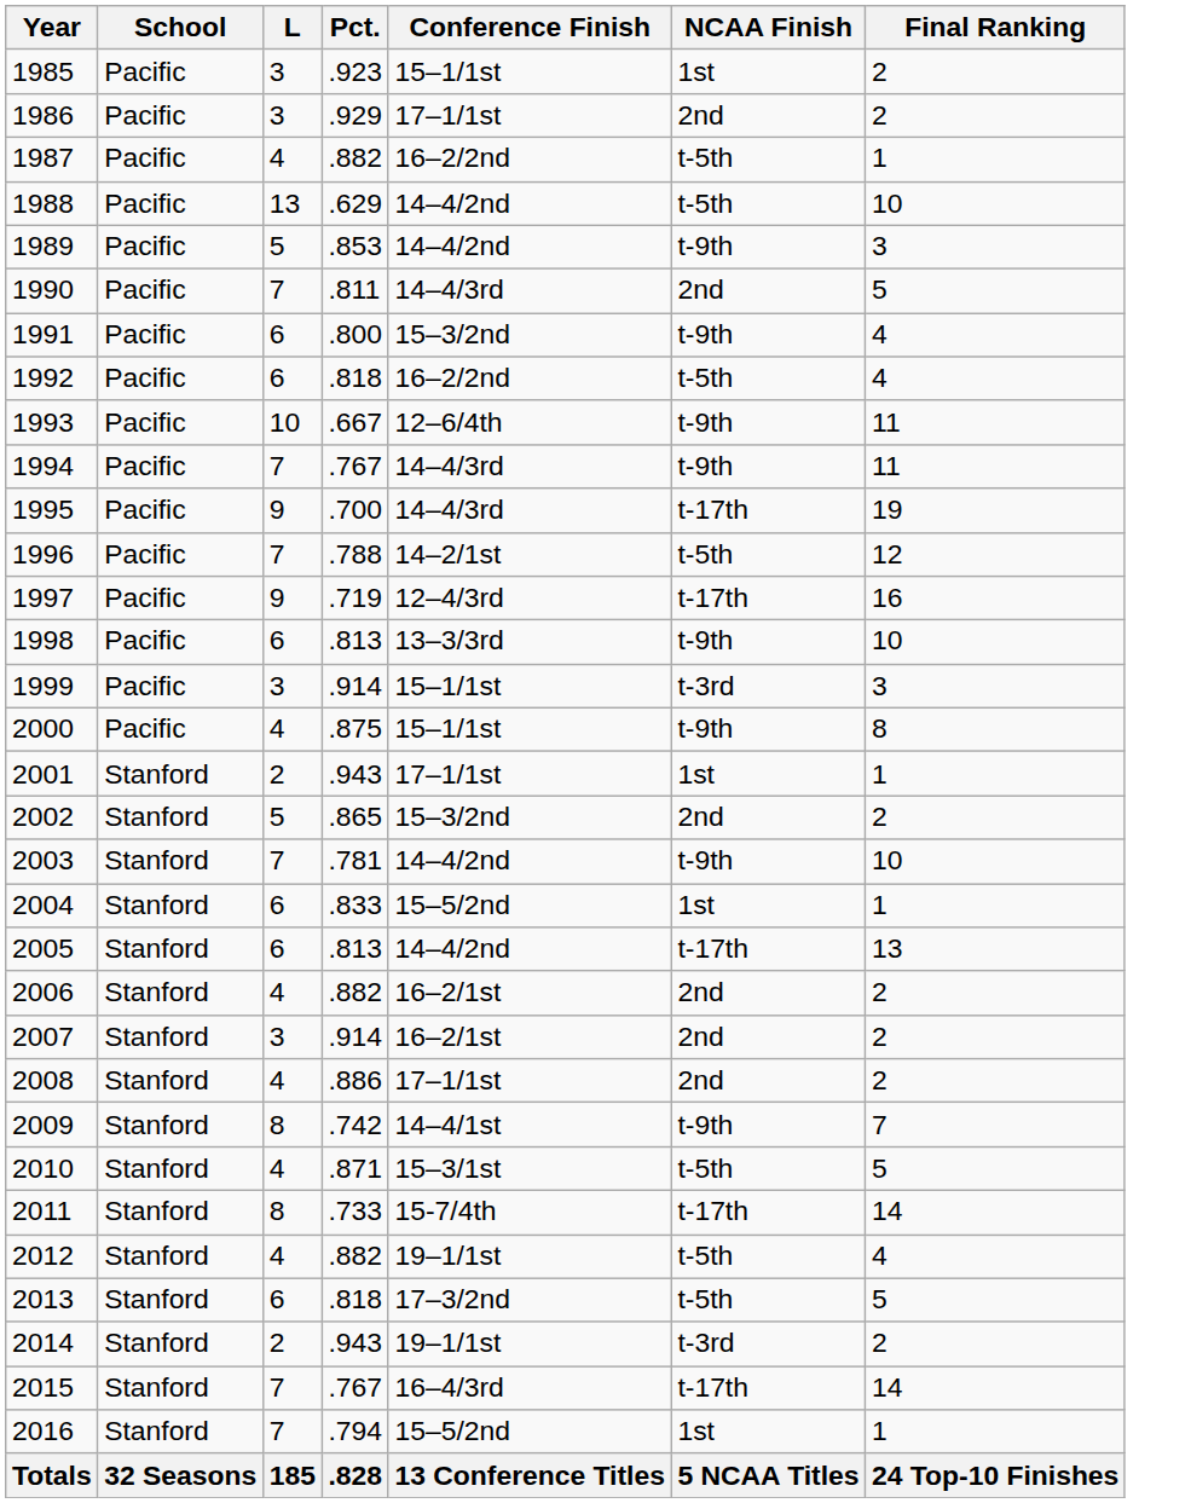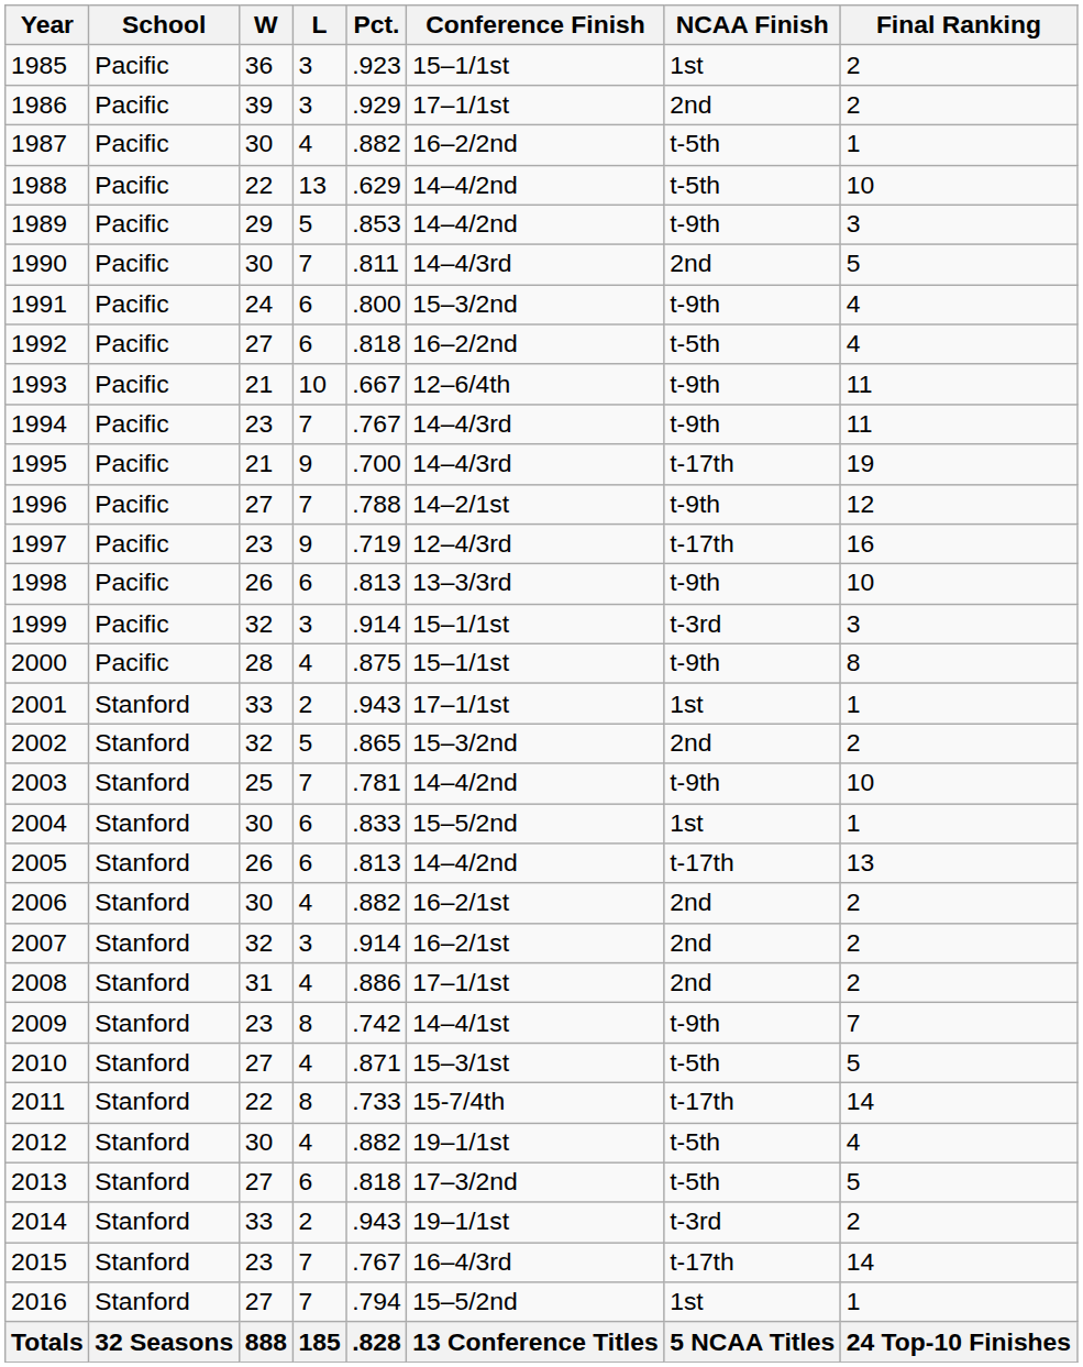 <table class="wikitable">
 <tr>
 <th>Year</th>
 <th>School</th>
+<th>W</th>
 <th>L</th>
 <th>Pct.</th>
 <th>Conference Finish</th>
 <th>NCAA Finish</th>
 <th>Final Ranking</th>
 </tr>
 <tr>
 <td>1985</td>
 <td>Pacific</td>
+<td>36</td>
 <td>3</td>
 <td>.923</td>
 <td>15–1/1st</td>
 <td>1st</td>
 <td>2</td>
 </tr>
 <tr>
 <td>1986</td>
 <td>Pacific</td>
+<td>39</td>
 <td>3</td>
 <td>.929</td>
 <td>17–1/1st</td>
 <td>2nd</td>
 <td>2</td>
 </tr>
 <tr>
 <td>1987</td>
 <td>Pacific</td>
+<td>30</td>
 <td>4</td>
 <td>.882</td>
 <td>16–2/2nd</td>
 <td>t-5th</td>
 <td>1</td>
 </tr>
 <tr>
 <td>1988</td>
 <td>Pacific</td>
+<td>22</td>
 <td>13</td>
 <td>.629</td>
 <td>14–4/2nd</td>
 <td>t-5th</td>
 <td>10</td>
 </tr>
 <tr>
 <td>1989</td>
 <td>Pacific</td>
+<td>29</td>
 <td>5</td>
 <td>.853</td>
 <td>14–4/2nd</td>
 <td>t-9th</td>
 <td>3</td>
 </tr>
 <tr>
 <td>1990</td>
 <td>Pacific</td>
+<td>30</td>
 <td>7</td>
 <td>.811</td>
 <td>14–4/3rd</td>
 <td>2nd</td>
 <td>5</td>
 </tr>
 <tr>
 <td>1991</td>
 <td>Pacific</td>
+<td>24</td>
 <td>6</td>
 <td>.800</td>
 <td>15–3/2nd</td>
 <td>t-9th</td>
 <td>4</td>
 </tr>
 <tr>
 <td>1992</td>
 <td>Pacific</td>
+<td>27</td>
 <td>6</td>
 <td>.818</td>
 <td>16–2/2nd</td>
 <td>t-5th</td>
 <td>4</td>
 </tr>
 <tr>
 <td>1993</td>
 <td>Pacific</td>
+<td>21</td>
 <td>10</td>
 <td>.667</td>
 <td>12–6/4th</td>
 <td>t-9th</td>
 <td>11</td>
 </tr>
 <tr>
 <td>1994</td>
 <td>Pacific</td>
+<td>23</td>
 <td>7</td>
 <td>.767</td>
 <td>14–4/3rd</td>
 <td>t-9th</td>
 <td>11</td>
 </tr>
 <tr>
 <td>1995</td>
 <td>Pacific</td>
+<td>21</td>
 <td>9</td>
 <td>.700</td>
 <td>14–4/3rd</td>
 <td>t-17th</td>
 <td>19</td>
 </tr>
 <tr>
 <td>1996</td>
 <td>Pacific</td>
+<td>27</td>
 <td>7</td>
 <td>.788</td>
 <td>14–2/1st</td>
-<td>t-5th</td>
+<td>t-9th</td>
 <td>12</td>
 </tr>
 <tr>
 <td>1997</td>
 <td>Pacific</td>
+<td>23</td>
 <td>9</td>
 <td>.719</td>
 <td>12–4/3rd</td>
 <td>t-17th</td>
 <td>16</td>
 </tr>
 <tr>
 <td>1998</td>
 <td>Pacific</td>
+<td>26</td>
 <td>6</td>
 <td>.813</td>
 <td>13–3/3rd</td>
 <td>t-9th</td>
 <td>10</td>
 </tr>
 <tr>
 <td>1999</td>
 <td>Pacific</td>
+<td>32</td>
 <td>3</td>
 <td>.914</td>
 <td>15–1/1st</td>
 <td>t-3rd</td>
 <td>3</td>
 </tr>
 <tr>
 <td>2000</td>
 <td>Pacific</td>
+<td>28</td>
 <td>4</td>
 <td>.875</td>
 <td>15–1/1st</td>
 <td>t-9th</td>
 <td>8</td>
 </tr>
 <tr>
 <td>2001</td>
 <td>Stanford</td>
+<td>33</td>
 <td>2</td>
 <td>.943</td>
 <td>17–1/1st</td>
 <td>1st</td>
 <td>1</td>
 </tr>
 <tr>
 <td>2002</td>
 <td>Stanford</td>
+<td>32</td>
 <td>5</td>
 <td>.865</td>
 <td>15–3/2nd</td>
 <td>2nd</td>
 <td>2</td>
 </tr>
 <tr>
 <td>2003</td>
 <td>Stanford</td>
+<td>25</td>
 <td>7</td>
 <td>.781</td>
 <td>14–4/2nd</td>
 <td>t-9th</td>
 <td>10</td>
 </tr>
 <tr>
 <td>2004</td>
 <td>Stanford</td>
+<td>30</td>
 <td>6</td>
 <td>.833</td>
 <td>15–5/2nd</td>
 <td>1st</td>
 <td>1</td>
 </tr>
 <tr>
 <td>2005</td>
 <td>Stanford</td>
+<td>26</td>
 <td>6</td>
 <td>.813</td>
 <td>14–4/2nd</td>
 <td>t-17th</td>
 <td>13</td>
 </tr>
 <tr>
 <td>2006</td>
 <td>Stanford</td>
+<td>30</td>
 <td>4</td>
 <td>.882</td>
 <td>16–2/1st</td>
 <td>2nd</td>
 <td>2</td>
 </tr>
 <tr>
 <td>2007</td>
 <td>Stanford</td>
+<td>32</td>
 <td>3</td>
 <td>.914</td>
 <td>16–2/1st</td>
 <td>2nd</td>
 <td>2</td>
 </tr>
 <tr>
 <td>2008</td>
 <td>Stanford</td>
+<td>31</td>
 <td>4</td>
 <td>.886</td>
 <td>17–1/1st</td>
 <td>2nd</td>
 <td>2</td>
 </tr>
 <tr>
 <td>2009</td>
 <td>Stanford</td>
+<td>23</td>
 <td>8</td>
 <td>.742</td>
 <td>14–4/1st</td>
 <td>t-9th</td>
 <td>7</td>
 </tr>
 <tr>
 <td>2010</td>
 <td>Stanford</td>
+<td>27</td>
 <td>4</td>
 <td>.871</td>
 <td>15–3/1st</td>
 <td>t-5th</td>
 <td>5</td>
 </tr>
 <tr>
 <td>2011</td>
 <td>Stanford</td>
+<td>22</td>
 <td>8</td>
 <td>.733</td>
 <td>15-7/4th</td>
 <td>t-17th</td>
 <td>14</td>
 </tr>
 <tr>
 <td>2012</td>
 <td>Stanford</td>
+<td>30</td>
 <td>4</td>
 <td>.882</td>
 <td>19–1/1st</td>
 <td>t-5th</td>
 <td>4</td>
 </tr>
 <tr>
 <td>2013</td>
 <td>Stanford</td>
+<td>27</td>
 <td>6</td>
 <td>.818</td>
 <td>17–3/2nd</td>
 <td>t-5th</td>
 <td>5</td>
 </tr>
 <tr>
 <td>2014</td>
 <td>Stanford</td>
+<td>33</td>
 <td>2</td>
 <td>.943</td>
 <td>19–1/1st</td>
 <td>t-3rd</td>
 <td>2</td>
 </tr>
 <tr>
 <td>2015</td>
 <td>Stanford</td>
+<td>23</td>
 <td>7</td>
 <td>.767</td>
 <td>16–4/3rd</td>
 <td>t-17th</td>
 <td>14</td>
 </tr>
 <tr>
 <td>2016</td>
 <td>Stanford</td>
+<td>27</td>
 <td>7</td>
 <td>.794</td>
 <td>15–5/2nd</td>
 <td>1st</td>
 <td>1</td>
 </tr>
 <tr>
 <th>Totals</th>
 <th>32 Seasons</th>
+<th>888</th>
 <th>185</th>
 <th>.828</th>
 <th>13 Conference Titles</th>
 <th>5 NCAA Titles</th>
 <th>24 Top-10 Finishes</th>
 </tr>
 </table>
